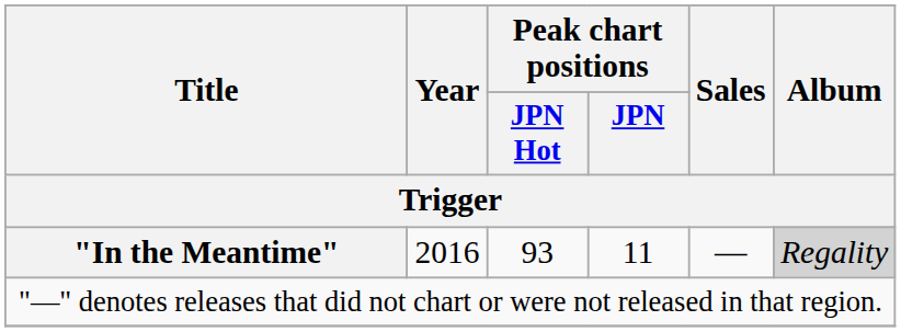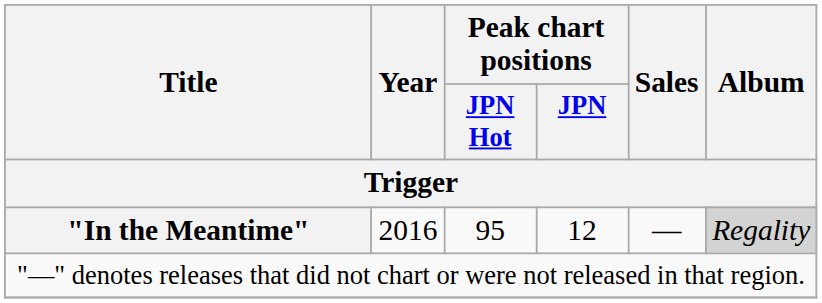 <table class="wikitable plainrowheaders" style="text-align:center;">
 <tr>
 <th scope="col" rowspan="2" style="width:12em;">Title</th>
 <th scope="col" rowspan="2">Year</th>
 <th scope="col" colspan="2">Peak chart positions</th>
 <th scope="col" rowspan="2">Sales</th>
 <th scope="col" rowspan="2">Album</th>
 </tr>
 <tr>
 <th scope="col" style="width:3em;font-size:90%;"><a href='#'>JPN<br>Hot</a><br></th>
 <th scope="col" style="width:3em;font-size:90%;"><a href='#'>JPN<br></a><br></th>
 </tr>
 <tr>
 <th scope="col" colspan="7">Trigger</th>
 </tr>
 <tr>
 <th scope="row">"In the Meantime"</th>
 <td>2016</td>
-<td>93</td>
-<td>11</td>
+<td>95</td>
+<td>12</td>
 <td>—</td>
 <td style="background: lightgrey;"><em>Regality</em></td>
 </tr>
 <tr>
 <td colspan="7" style="font-size:90%;">"—" denotes releases that did not chart or were not released in that region.</td>
 </tr>
 <tr>
 </tr>
 </table>
